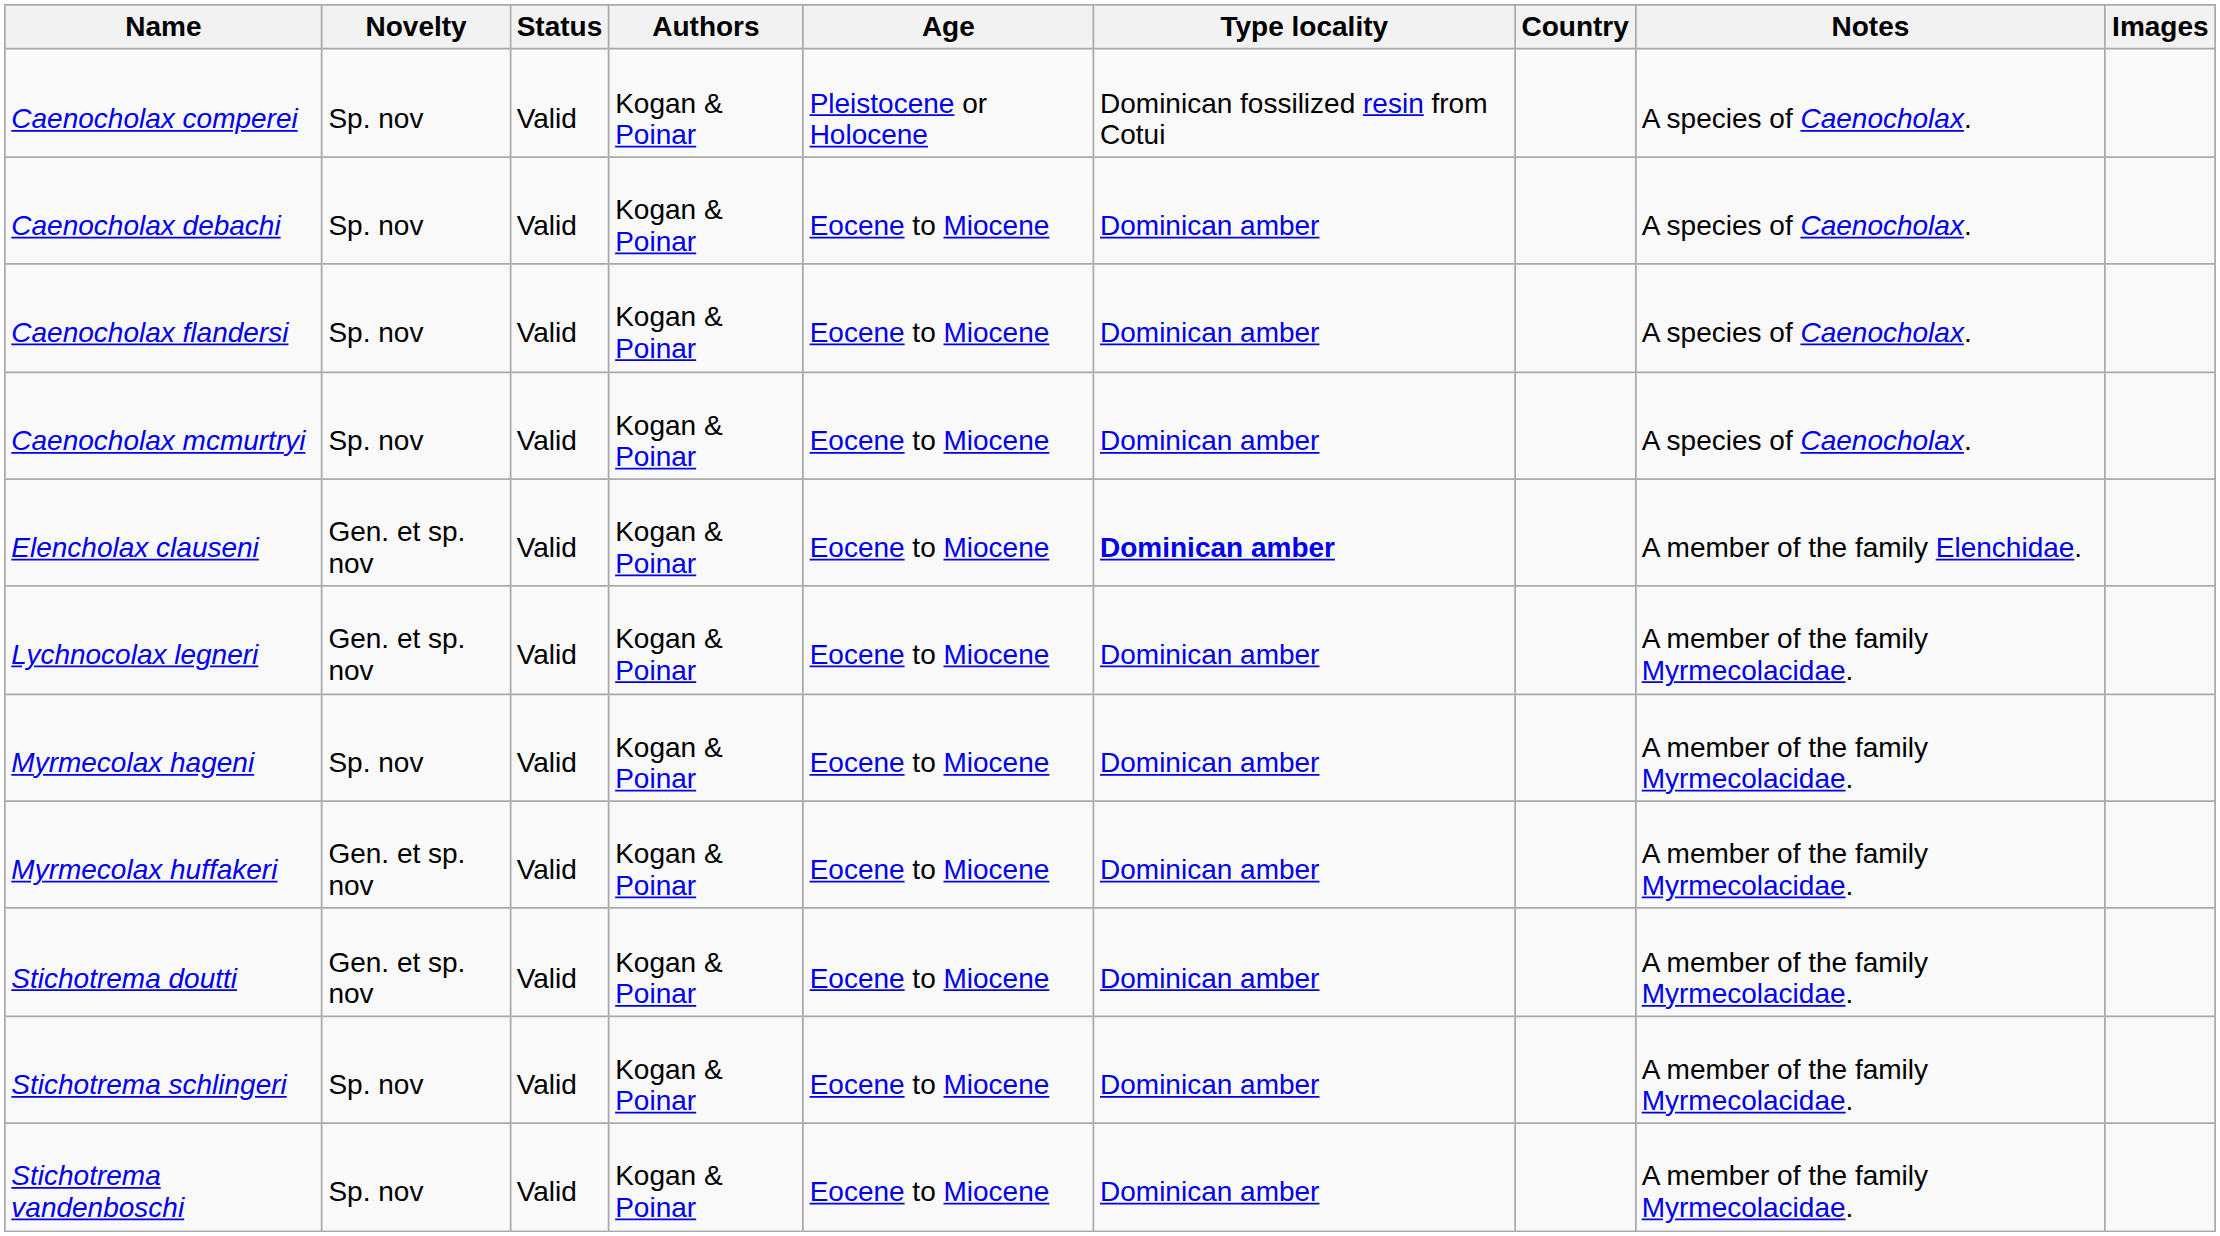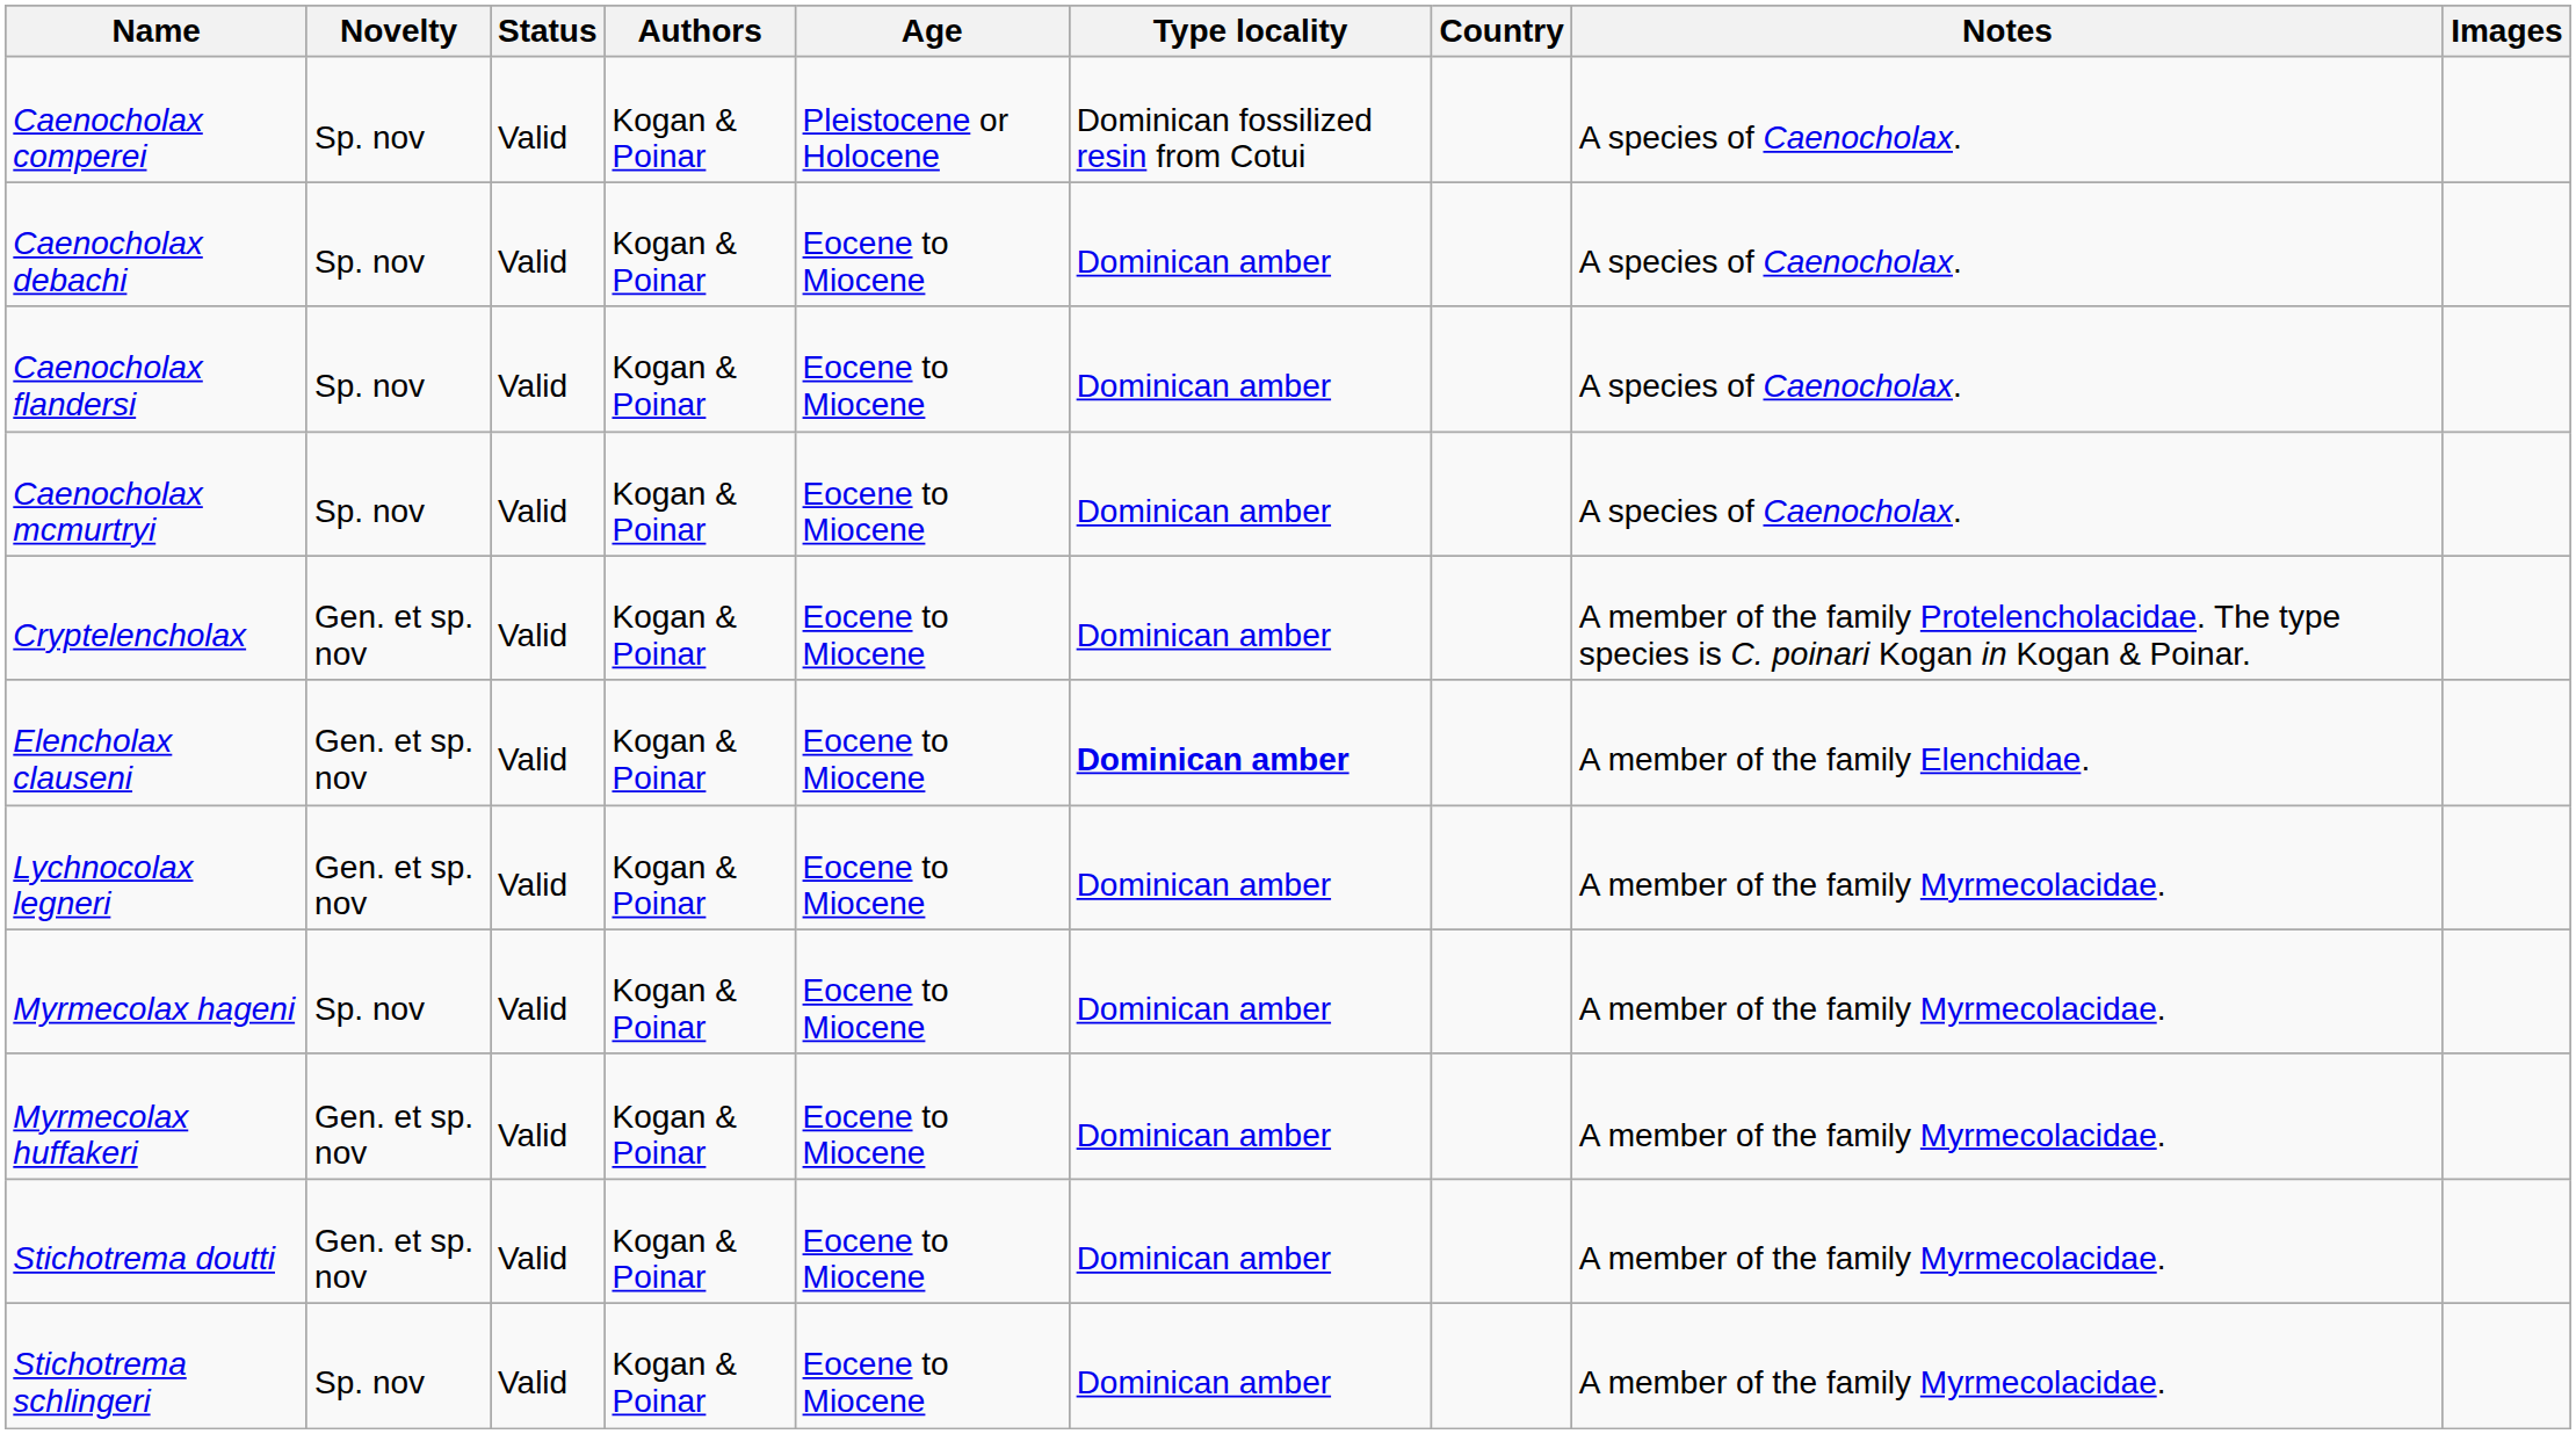 <table class="wikitable sortable" align="center" width="100%">
 <tr>
 <th>Name</th>
 <th>Novelty</th>
 <th>Status</th>
 <th>Authors</th>
 <th>Age</th>
 <th>Type locality</th>
 <th>Country</th>
 <th>Notes</th>
 <th>Images</th>
 </tr>
 <tr>
 <td><br><em><a href='#'>Caenocholax comperei</a></em></td>
 <td><br>Sp. nov</td>
 <td><br>Valid</td>
 <td><br>Kogan & <a href='#'>Poinar</a></td>
 <td><br><a href='#'>Pleistocene</a> or <a href='#'>Holocene</a></td>
 <td><br>Dominican fossilized <a href='#'>resin</a> from Cotui</td>
 <td><br></td>
 <td><br>A species of <em><a href='#'>Caenocholax</a></em>.</td>
 <td></td>
 </tr>
 <tr>
 <td><br><em><a href='#'>Caenocholax debachi</a></em></td>
 <td><br>Sp. nov</td>
 <td><br>Valid</td>
 <td><br>Kogan & <a href='#'>Poinar</a></td>
 <td><br><a href='#'>Eocene</a> to <a href='#'>Miocene</a></td>
 <td><br><a href='#'>Dominican amber</a></td>
 <td><br></td>
 <td><br>A species of <em><a href='#'>Caenocholax</a></em>.</td>
 <td></td>
 </tr>
 <tr>
 <td><br><em><a href='#'>Caenocholax flandersi</a></em></td>
 <td><br>Sp. nov</td>
 <td><br>Valid</td>
 <td><br>Kogan & <a href='#'>Poinar</a></td>
 <td><br><a href='#'>Eocene</a> to <a href='#'>Miocene</a></td>
 <td><br><a href='#'>Dominican amber</a></td>
 <td><br></td>
 <td><br>A species of <em><a href='#'>Caenocholax</a></em>.</td>
 <td></td>
 </tr>
 <tr>
 <td><br><em><a href='#'>Caenocholax mcmurtryi</a></em></td>
 <td><br>Sp. nov</td>
 <td><br>Valid</td>
 <td><br>Kogan & <a href='#'>Poinar</a></td>
 <td><br><a href='#'>Eocene</a> to <a href='#'>Miocene</a></td>
 <td><br><a href='#'>Dominican amber</a></td>
 <td><br></td>
 <td><br>A species of <em><a href='#'>Caenocholax</a></em>.</td>
+<td></td>
+</tr>
+<tr>
+<td><br><em><a href='#'>Cryptelencholax</a></em></td>
+<td><br>Gen. et sp. nov</td>
+<td><br>Valid</td>
+<td><br>Kogan & <a href='#'>Poinar</a></td>
+<td><br><a href='#'>Eocene</a> to <a href='#'>Miocene</a></td>
+<td><br><a href='#'>Dominican amber</a></td>
+<td><br></td>
+<td><br>A member of the family <a href='#'>Protelencholacidae</a>. The type species is <em>C. poinari</em> Kogan <em>in</em> Kogan & Poinar.</td>
 <td></td>
 </tr>
 <tr>
 <td><br><em><a href='#'>Elencholax clauseni</a></em></td>
 <td><br>Gen. et sp. nov</td>
 <td><br>Valid</td>
 <td><br>Kogan & <a href='#'>Poinar</a></td>
 <td><br><a href='#'>Eocene</a> to <a href='#'>Miocene</a></td>
 <td><strong><br><a href='#'>Dominican amber</a></strong></td>
 <td><br></td>
 <td><br>A member of the family <a href='#'>Elenchidae</a>.</td>
 <td></td>
 </tr>
 <tr>
 <td><br><em><a href='#'>Lychnocolax legneri</a></em></td>
 <td><br>Gen. et sp. nov</td>
 <td><br>Valid</td>
 <td><br>Kogan & <a href='#'>Poinar</a></td>
 <td><br><a href='#'>Eocene</a> to <a href='#'>Miocene</a></td>
 <td><br><a href='#'>Dominican amber</a></td>
 <td><br></td>
 <td><br>A member of the family <a href='#'>Myrmecolacidae</a>.</td>
 <td></td>
 </tr>
 <tr>
 <td><br><em><a href='#'>Myrmecolax hageni</a></em></td>
 <td><br>Sp. nov</td>
 <td><br>Valid</td>
 <td><br>Kogan & <a href='#'>Poinar</a></td>
 <td><br><a href='#'>Eocene</a> to <a href='#'>Miocene</a></td>
 <td><br><a href='#'>Dominican amber</a></td>
 <td><br></td>
 <td><br>A member of the family <a href='#'>Myrmecolacidae</a>.</td>
 <td></td>
 </tr>
 <tr>
 <td><br><em><a href='#'>Myrmecolax huffakeri</a></em></td>
 <td><br>Gen. et sp. nov</td>
 <td><br>Valid</td>
 <td><br>Kogan & <a href='#'>Poinar</a></td>
 <td><br><a href='#'>Eocene</a> to <a href='#'>Miocene</a></td>
 <td><br><a href='#'>Dominican amber</a></td>
 <td><br></td>
 <td><br>A member of the family <a href='#'>Myrmecolacidae</a>.</td>
 <td></td>
 </tr>
 <tr>
 <td><br><em><a href='#'>Stichotrema doutti</a></em></td>
 <td><br>Gen. et sp. nov</td>
 <td><br>Valid</td>
 <td><br>Kogan & <a href='#'>Poinar</a></td>
 <td><br><a href='#'>Eocene</a> to <a href='#'>Miocene</a></td>
 <td><br><a href='#'>Dominican amber</a></td>
 <td><br></td>
 <td><br>A member of the family <a href='#'>Myrmecolacidae</a>.</td>
 <td></td>
 </tr>
 <tr>
 <td><br><em><a href='#'>Stichotrema schlingeri</a></em></td>
 <td><br>Sp. nov</td>
 <td><br>Valid</td>
 <td><br>Kogan & <a href='#'>Poinar</a></td>
 <td><br><a href='#'>Eocene</a> to <a href='#'>Miocene</a></td>
 <td><br><a href='#'>Dominican amber</a></td>
 <td><br></td>
 <td><br>A member of the family <a href='#'>Myrmecolacidae</a>.</td>
 <td></td>
 </tr>
 <tr>
-<td><br><em><a href='#'>Stichotrema vandenboschi</a></em></td>
-<td><br>Sp. nov</td>
-<td><br>Valid</td>
-<td><br>Kogan & <a href='#'>Poinar</a></td>
-<td><br><a href='#'>Eocene</a> to <a href='#'>Miocene</a></td>
-<td><br><a href='#'>Dominican amber</a></td>
-<td><br></td>
-<td><br>A member of the family <a href='#'>Myrmecolacidae</a>.</td>
-<td></td>
-</tr>
-<tr>
 </tr>
 </table>
